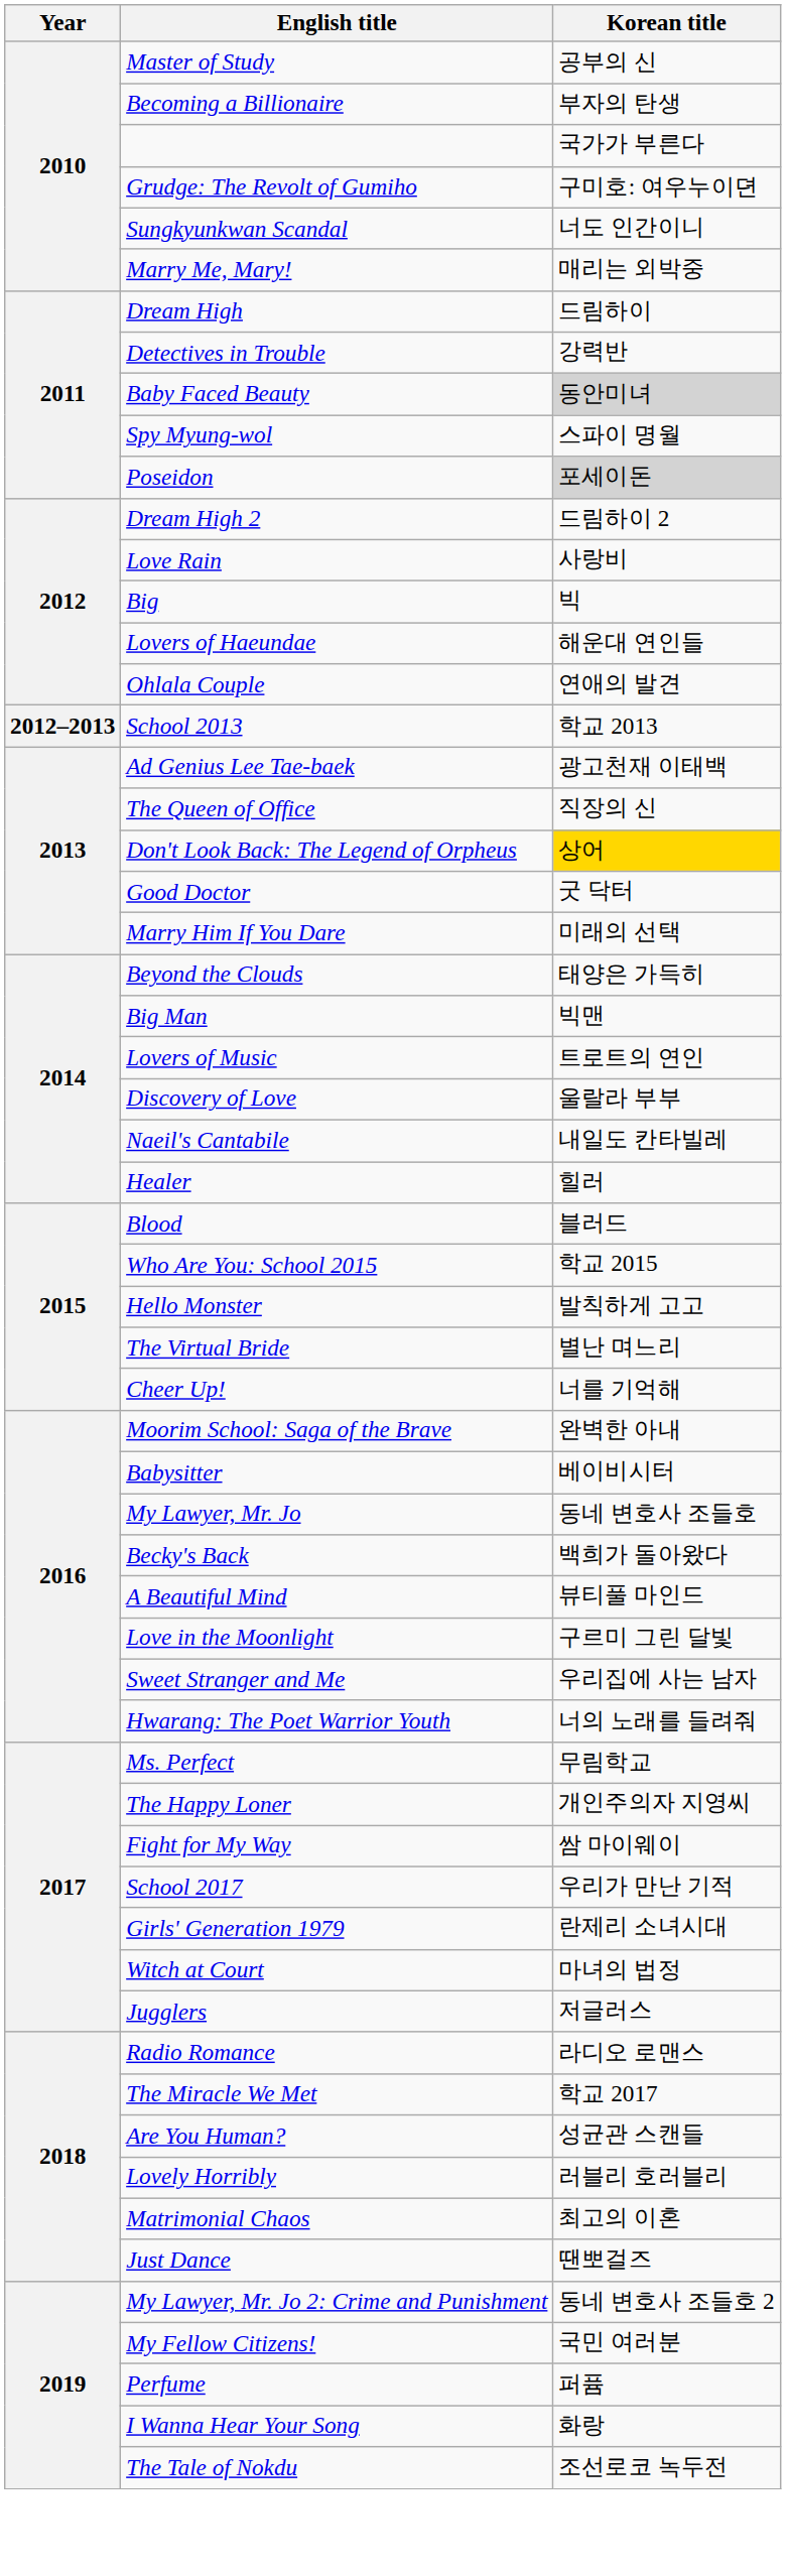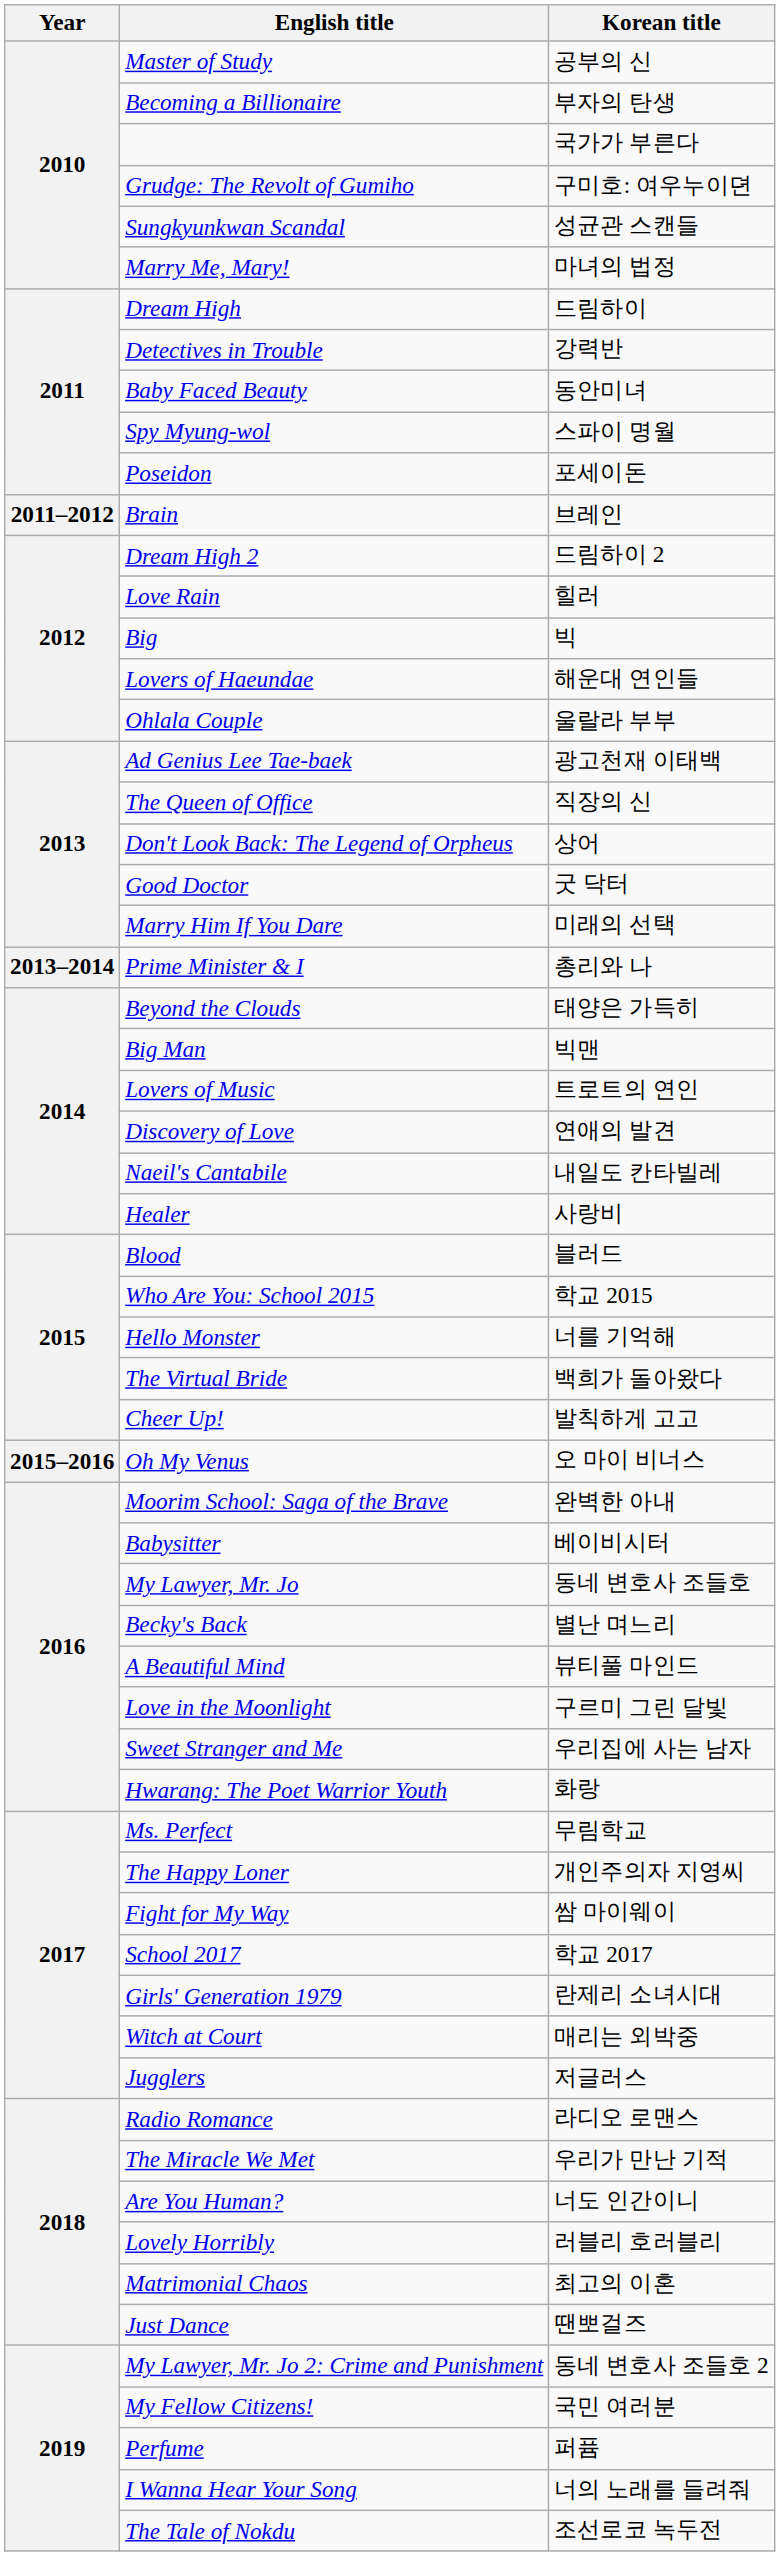 <table class="wikitable plainrowheaders">
 <tr>
 <th scope="col">Year</th>
 <th scope="col">English title</th>
 <th scope="col">Korean title</th>
 </tr>
 <tr>
 <th scope="row" rowspan="6">2010</th>
 <td><em><a href='#'>Master of Study</a></em></td>
 <td>공부의 신</td>
 </tr>
 <tr>
 <td><em><a href='#'>Becoming a Billionaire</a></em></td>
 <td>부자의 탄생</td>
 </tr>
 <tr>
 <td><em></em></td>
 <td>국가가 부른다</td>
 </tr>
 <tr>
 <td><em><a href='#'>Grudge: The Revolt of Gumiho</a></em></td>
 <td>구미호: 여우누이뎐</td>
 </tr>
 <tr>
 <td><em><a href='#'>Sungkyunkwan Scandal</a></em></td>
-<td>너도 인간이니</td>
+<td>성균관 스캔들</td>
 </tr>
 <tr>
 <td><em><a href='#'>Marry Me, Mary!</a></em></td>
-<td>매리는 외박중</td>
+<td>마녀의 법정</td>
 </tr>
 <tr>
 <th scope="row" rowspan="5">2011</th>
 <td><em><a href='#'>Dream High</a></em></td>
 <td>드림하이</td>
 </tr>
 <tr>
 <td><em><a href='#'>Detectives in Trouble</a></em></td>
 <td>강력반</td>
 </tr>
 <tr>
 <td><em><a href='#'>Baby Faced Beauty</a></em></td>
-<td style="background: lightgrey;">동안미녀</td>
+<td>동안미녀</td>
 </tr>
 <tr>
 <td><em><a href='#'>Spy Myung-wol</a></em></td>
 <td>스파이 명월</td>
 </tr>
 <tr>
 <td><em><a href='#'>Poseidon</a></em></td>
-<td style="background: lightgrey;">포세이돈</td>
+<td>포세이돈</td>
+</tr>
+<tr>
+<th scope="row">2011–2012</th>
+<td><em><a href='#'>Brain</a></em></td>
+<td>브레인</td>
 </tr>
 <tr>
 <th scope="row" rowspan="5">2012</th>
 <td><em><a href='#'>Dream High 2</a></em></td>
 <td>드림하이 2</td>
 </tr>
 <tr>
 <td><em><a href='#'>Love Rain</a></em></td>
-<td>사랑비</td>
+<td>힐러</td>
 </tr>
 <tr>
 <td><em><a href='#'>Big</a></em></td>
 <td>빅</td>
 </tr>
 <tr>
 <td><em><a href='#'>Lovers of Haeundae</a></em></td>
 <td>해운대 연인들</td>
 </tr>
 <tr>
 <td><em><a href='#'>Ohlala Couple</a></em></td>
-<td>연애의 발견</td>
-</tr>
-<tr>
-<th scope="row">2012–2013</th>
-<td><em><a href='#'>School 2013</a></em></td>
-<td>학교 2013</td>
+<td>울랄라 부부</td>
 </tr>
 <tr>
 <th scope="row" rowspan="5">2013</th>
 <td><em><a href='#'>Ad Genius Lee Tae-baek</a></em></td>
 <td>광고천재 이태백</td>
 </tr>
 <tr>
 <td><em><a href='#'>The Queen of Office</a></em></td>
 <td>직장의 신</td>
 </tr>
 <tr>
 <td><em><a href='#'>Don't Look Back: The Legend of Orpheus</a></em></td>
-<td style="background: gold;">상어</td>
+<td>상어</td>
 </tr>
 <tr>
 <td><em><a href='#'>Good Doctor</a></em></td>
 <td>굿 닥터</td>
 </tr>
 <tr>
 <td><em><a href='#'>Marry Him If You Dare</a></em></td>
 <td>미래의 선택</td>
+</tr>
+<tr>
+<th scope="row">2013–2014</th>
+<td><em><a href='#'>Prime Minister & I</a></em></td>
+<td>총리와 나</td>
 </tr>
 <tr>
 <th scope="row" rowspan="6">2014</th>
 <td><em><a href='#'>Beyond the Clouds</a></em></td>
 <td>태양은 가득히</td>
 </tr>
 <tr>
 <td><em><a href='#'>Big Man</a></em></td>
 <td>빅맨</td>
 </tr>
 <tr>
 <td><em><a href='#'>Lovers of Music</a></em></td>
 <td>트로트의 연인</td>
 </tr>
 <tr>
 <td><em><a href='#'>Discovery of Love</a></em></td>
-<td>울랄라 부부</td>
+<td>연애의 발견</td>
 </tr>
 <tr>
 <td><em><a href='#'>Naeil's Cantabile</a></em></td>
 <td>내일도 칸타빌레</td>
 </tr>
 <tr>
 <td><em><a href='#'>Healer</a></em></td>
-<td>힐러</td>
+<td>사랑비</td>
 </tr>
 <tr>
 <th scope="row" rowspan="5">2015</th>
 <td><em><a href='#'>Blood</a></em></td>
 <td>블러드</td>
 </tr>
 <tr>
 <td><em><a href='#'>Who Are You: School 2015</a></em></td>
 <td>학교 2015</td>
 </tr>
 <tr>
 <td><em><a href='#'>Hello Monster</a></em></td>
+<td>너를 기억해</td>
+</tr>
+<tr>
+<td><em><a href='#'>The Virtual Bride</a></em></td>
+<td>백희가 돌아왔다</td>
+</tr>
+<tr>
+<td><em><a href='#'>Cheer Up!</a></em></td>
 <td>발칙하게 고고</td>
 </tr>
 <tr>
-<td><em><a href='#'>The Virtual Bride</a></em></td>
-<td>별난 며느리</td>
-</tr>
-<tr>
-<td><em><a href='#'>Cheer Up!</a></em></td>
-<td>너를 기억해</td>
+<th scope="row">2015–2016</th>
+<td><em><a href='#'>Oh My Venus</a></em></td>
+<td>오 마이 비너스</td>
 </tr>
 <tr>
 <th scope="row" rowspan="8">2016</th>
 <td><em><a href='#'>Moorim School: Saga of the Brave</a></em></td>
 <td>완벽한 아내</td>
 </tr>
 <tr>
 <td><em><a href='#'>Babysitter</a></em></td>
 <td>베이비시터</td>
 </tr>
 <tr>
 <td><em><a href='#'>My Lawyer, Mr. Jo</a></em></td>
 <td>동네 변호사 조들호</td>
 </tr>
 <tr>
 <td><em><a href='#'>Becky's Back</a></em></td>
-<td>백희가 돌아왔다</td>
+<td>별난 며느리</td>
 </tr>
 <tr>
 <td><em><a href='#'>A Beautiful Mind</a></em></td>
 <td>뷰티풀 마인드</td>
 </tr>
 <tr>
 <td><em><a href='#'>Love in the Moonlight</a></em></td>
 <td>구르미 그린 달빛</td>
 </tr>
 <tr>
 <td><em><a href='#'>Sweet Stranger and Me</a></em></td>
 <td>우리집에 사는 남자</td>
 </tr>
 <tr>
 <td><em><a href='#'>Hwarang: The Poet Warrior Youth</a></em></td>
-<td>너의 노래를 들려줘</td>
+<td>화랑</td>
 </tr>
 <tr>
 <th scope="row" rowspan="7">2017</th>
 <td><em><a href='#'>Ms. Perfect</a></em></td>
 <td>무림학교</td>
 </tr>
 <tr>
 <td><em><a href='#'>The Happy Loner</a></em></td>
 <td>개인주의자 지영씨</td>
 </tr>
 <tr>
 <td><em><a href='#'>Fight for My Way</a></em></td>
 <td>쌈 마이웨이</td>
 </tr>
 <tr>
 <td><em><a href='#'>School 2017</a></em></td>
-<td>우리가 만난 기적</td>
+<td>학교 2017</td>
 </tr>
 <tr>
 <td><em><a href='#'>Girls' Generation 1979</a></em></td>
 <td>란제리 소녀시대</td>
 </tr>
 <tr>
 <td><em><a href='#'>Witch at Court</a></em></td>
-<td>마녀의 법정</td>
+<td>매리는 외박중</td>
 </tr>
 <tr>
 <td><em><a href='#'>Jugglers</a></em></td>
 <td>저글러스</td>
 </tr>
 <tr>
 <th scope="row" rowspan="6">2018</th>
 <td><em><a href='#'>Radio Romance</a></em></td>
 <td>라디오 로맨스</td>
 </tr>
 <tr>
 <td><em><a href='#'>The Miracle We Met</a></em></td>
-<td>학교 2017</td>
+<td>우리가 만난 기적</td>
 </tr>
 <tr>
 <td><em><a href='#'>Are You Human?</a></em></td>
-<td>성균관 스캔들</td>
+<td>너도 인간이니</td>
 </tr>
 <tr>
 <td><em><a href='#'>Lovely Horribly</a></em></td>
 <td>러블리 호러블리</td>
 </tr>
 <tr>
 <td><em><a href='#'>Matrimonial Chaos</a></em></td>
 <td>최고의 이혼</td>
 </tr>
 <tr>
 <td><em><a href='#'>Just Dance</a></em></td>
 <td>땐뽀걸즈</td>
 </tr>
 <tr>
 <th scope="row" rowspan="5">2019</th>
 <td><em><a href='#'>My Lawyer, Mr. Jo 2: Crime and Punishment</a></em></td>
 <td>동네 변호사 조들호 2</td>
 </tr>
 <tr>
 <td><em><a href='#'>My Fellow Citizens!</a></em></td>
 <td>국민 여러분</td>
 </tr>
 <tr>
 <td><em><a href='#'>Perfume</a></em></td>
 <td>퍼퓸</td>
 </tr>
 <tr>
 <td><em><a href='#'>I Wanna Hear Your Song</a></em></td>
-<td>화랑</td>
+<td>너의 노래를 들려줘</td>
 </tr>
 <tr>
 <td><em><a href='#'>The Tale of Nokdu</a></em></td>
 <td>조선로코 녹두전</td>
 </tr>
 </table>
